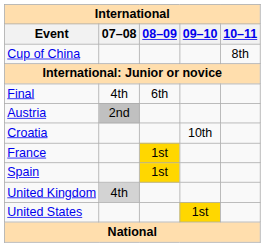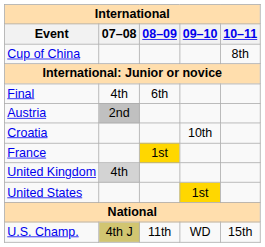 <table class="wikitable" style="text-align:center">
 <tr>
 <th colspan="5" style="background-color: #ffdead; " align="center">International</th>
 </tr>
 <tr>
 <th>Event</th>
 <th>07–08</th>
 <th><a href='#'>08–09</a></th>
 <th><a href='#'>09–10</a></th>
 <th><a href='#'>10–11</a></th>
 </tr>
 <tr>
 <td align=left> <a href='#'>Cup of China</a></td>
 <td></td>
 <td></td>
 <td></td>
 <td>8th</td>
 </tr>
 <tr>
 <th colspan="5" style="background-color: #ffdead; " align="center">International: Junior or novice</th>
 </tr>
 <tr>
 <td align=left> <a href='#'>Final</a></td>
 <td>4th</td>
 <td>6th</td>
 <td></td>
 <td></td>
 </tr>
 <tr>
 <td align=left> <a href='#'>Austria</a></td>
 <td bgcolor="silver">2nd</td>
 <td></td>
 <td></td>
 <td></td>
 </tr>
 <tr>
 <td align=left> <a href='#'>Croatia</a></td>
 <td></td>
 <td></td>
 <td>10th</td>
 <td></td>
 </tr>
 <tr>
 <td align=left> <a href='#'>France</a></td>
 <td></td>
 <td bgcolor=gold>1st</td>
 <td></td>
 <td></td>
 </tr>
 <tr>
-<td align=left> <a href='#'>Spain</a></td>
-<td></td>
-<td bgcolor=gold>1st</td>
-<td></td>
-<td></td>
-</tr>
-<tr>
 <td align=left> <a href='#'>United Kingdom</a></td>
 <td style="background: lightgrey;">4th</td>
 <td></td>
 <td></td>
 <td></td>
 </tr>
 <tr>
 <td align=left> <a href='#'>United States</a></td>
 <td></td>
 <td></td>
 <td bgcolor=gold>1st</td>
 <td></td>
 </tr>
 <tr>
 <th colspan="5" style="background-color: #ffdead; " align="center">National</th>
 </tr>
+<tr>
+<td align="left"><a href='#'>U.S. Champ.</a></td>
+<td bgcolor="d1c571">4th J</td>
+<td>11th</td>
+<td>WD</td>
+<td>15th</td>
+</tr>
 </table>
